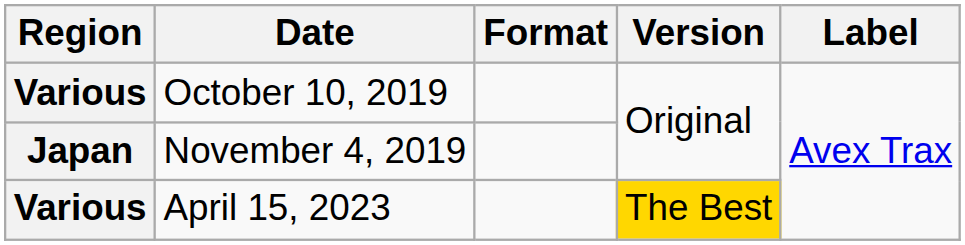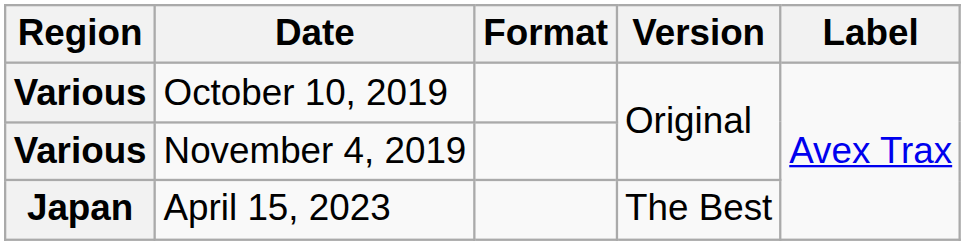 <table class="wikitable plainrowheaders">
 <tr>
 <th scope="col">Region</th>
 <th scope="col">Date</th>
 <th scope="col">Format</th>
 <th scope="col">Version</th>
 <th scope="col">Label</th>
 </tr>
 <tr>
 <th scope="row">Various</th>
 <td>October 10, 2019</td>
 <td></td>
 <td rowspan="2">Original</td>
 <td rowspan="3"><a href='#'>Avex Trax</a></td>
 </tr>
 <tr>
-<th scope="row">Japan</th>
+<th scope="row">Various</th>
 <td>November 4, 2019</td>
 <td></td>
 </tr>
 <tr>
-<th scope="row">Various</th>
+<th scope="row">Japan</th>
 <td>April 15, 2023</td>
 <td></td>
-<td style="background: gold;">The Best</td>
+<td>The Best</td>
 </tr>
 </table>
